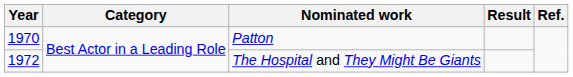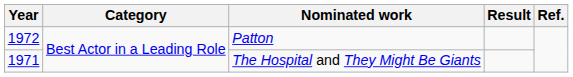 <table class="wikitable">
 <tr>
 <th>Year</th>
 <th>Category</th>
 <th>Nominated work</th>
 <th>Result</th>
 <th>Ref.</th>
 </tr>
 <tr>
-<td><a href='#'>1970</a></td>
+<td><a href='#'>1972</a></td>
 <td rowspan="2"><a href='#'>Best Actor in a Leading Role</a></td>
 <td><em><a href='#'>Patton</a></em></td>
 <td></td>
 <td align="center" rowspan="2"></td>
 </tr>
 <tr>
-<td><a href='#'>1972</a></td>
+<td><a href='#'>1971</a></td>
 <td><em><a href='#'>The Hospital</a></em> and <em><a href='#'>They Might Be Giants</a></em></td>
 <td></td>
 </tr>
 </table>
